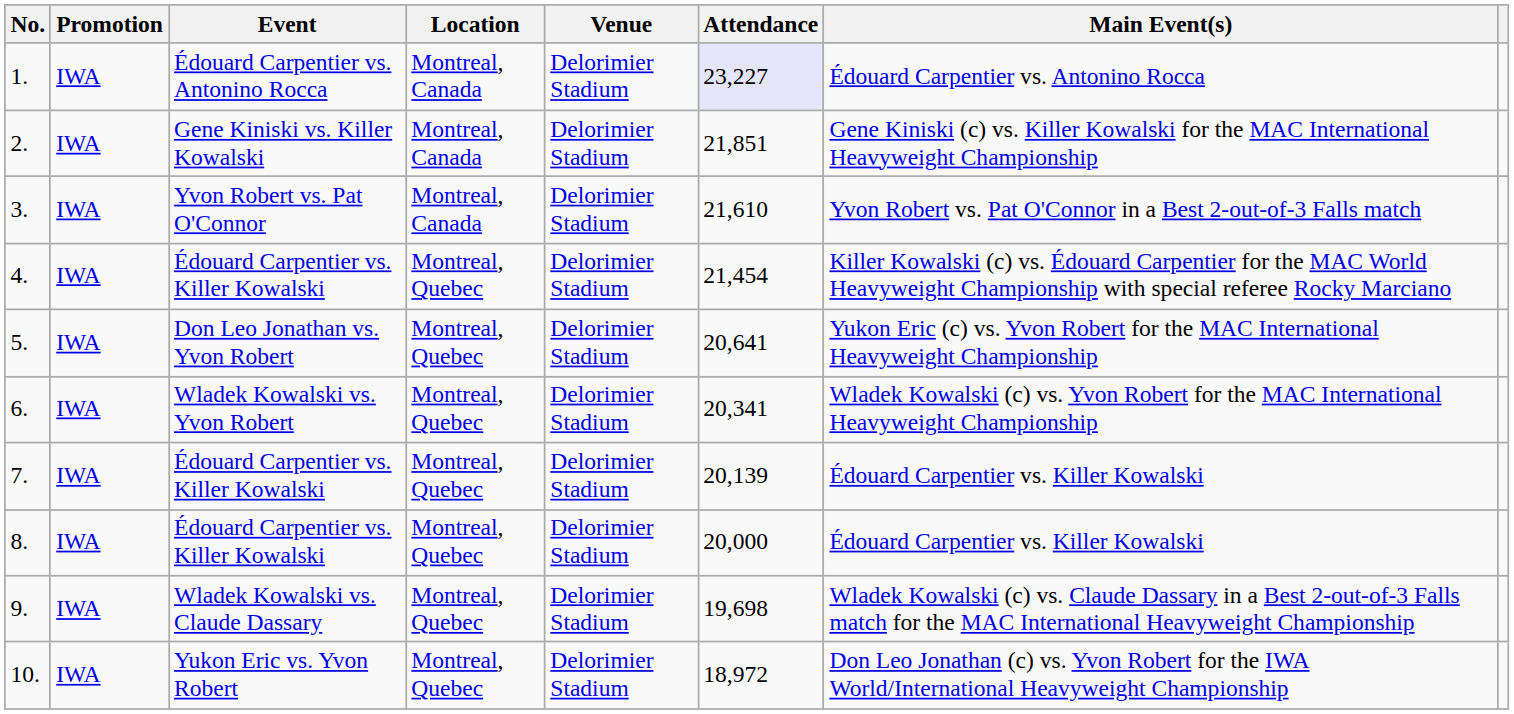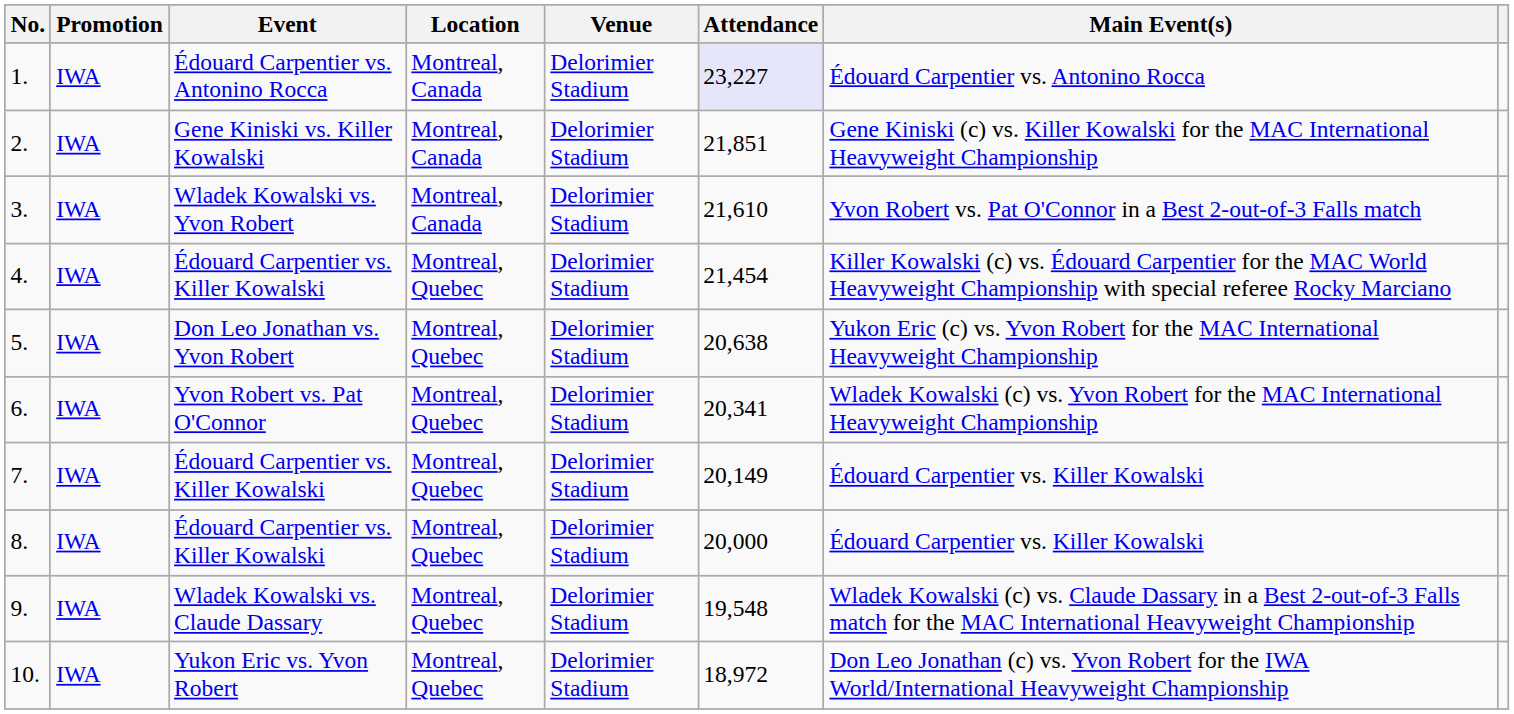 <table class="wikitable sortable" style="font-size:85%;">
 <tr>
 <th>No.</th>
 <th>Promotion</th>
 <th>Event</th>
 <th>Location</th>
 <th>Venue</th>
 <th>Attendance</th>
 <th class=unsortable>Main Event(s)</th>
 <th class=unsortable></th>
 </tr>
 <tr>
 <td>1.</td>
 <td><a href='#'>IWA</a></td>
 <td><a href='#'>Édouard Carpentier vs. Antonino Rocca</a> <br> </td>
 <td><a href='#'>Montreal</a>, <a href='#'>Canada</a></td>
 <td><a href='#'>Delorimier Stadium</a></td>
 <td style="background: lavender;">23,227</td>
 <td><a href='#'>Édouard Carpentier</a> vs. <a href='#'>Antonino Rocca</a></td>
 <td></td>
 </tr>
 <tr>
 <td>2.</td>
 <td><a href='#'>IWA</a></td>
 <td><a href='#'>Gene Kiniski vs. Killer Kowalski</a> <br> </td>
 <td><a href='#'>Montreal</a>, <a href='#'>Canada</a></td>
 <td><a href='#'>Delorimier Stadium</a></td>
 <td>21,851</td>
 <td><a href='#'>Gene Kiniski</a> (c) vs. <a href='#'>Killer Kowalski</a> for the <a href='#'>MAC International Heavyweight Championship</a></td>
 <td></td>
 </tr>
 <tr>
 <td>3.</td>
 <td><a href='#'>IWA</a></td>
-<td><a href='#'>Yvon Robert vs. Pat O'Connor</a> <br> </td>
+<td><a href='#'>Wladek Kowalski vs. Yvon Robert</a> <br> </td>
 <td><a href='#'>Montreal</a>, <a href='#'>Canada</a></td>
 <td><a href='#'>Delorimier Stadium</a></td>
 <td>21,610</td>
 <td><a href='#'>Yvon Robert</a> vs. <a href='#'>Pat O'Connor</a> in a <a href='#'>Best 2-out-of-3 Falls match</a></td>
 <td></td>
 </tr>
 <tr>
 <td>4.</td>
 <td><a href='#'>IWA</a></td>
 <td><a href='#'>Édouard Carpentier vs. Killer Kowalski</a> <br> </td>
 <td><a href='#'>Montreal</a>, <a href='#'>Quebec</a></td>
 <td><a href='#'>Delorimier Stadium</a></td>
 <td>21,454</td>
 <td><a href='#'>Killer Kowalski</a> (c) vs. <a href='#'>Édouard Carpentier</a> for the <a href='#'>MAC World Heavyweight Championship</a> with special referee <a href='#'>Rocky Marciano</a></td>
 <td></td>
 </tr>
 <tr>
 <td>5.</td>
 <td><a href='#'>IWA</a></td>
 <td><a href='#'>Don Leo Jonathan vs. Yvon Robert</a> <br> </td>
 <td><a href='#'>Montreal</a>, <a href='#'>Quebec</a></td>
 <td><a href='#'>Delorimier Stadium</a></td>
-<td>20,641</td>
+<td>20,638</td>
 <td><a href='#'>Yukon Eric</a> (c) vs. <a href='#'>Yvon Robert</a> for the <a href='#'>MAC International Heavyweight Championship</a></td>
 <td></td>
 </tr>
 <tr>
 <td>6.</td>
 <td><a href='#'>IWA</a></td>
-<td><a href='#'>Wladek Kowalski vs. Yvon Robert</a> <br> </td>
+<td><a href='#'>Yvon Robert vs. Pat O'Connor</a> <br> </td>
 <td><a href='#'>Montreal</a>, <a href='#'>Quebec</a></td>
 <td><a href='#'>Delorimier Stadium</a></td>
 <td>20,341</td>
 <td><a href='#'>Wladek Kowalski</a> (c) vs. <a href='#'>Yvon Robert</a> for the <a href='#'>MAC International Heavyweight Championship</a></td>
 <td></td>
 </tr>
 <tr>
 <td>7.</td>
 <td><a href='#'>IWA</a></td>
 <td><a href='#'>Édouard Carpentier vs. Killer Kowalski</a> <br> </td>
 <td><a href='#'>Montreal</a>, <a href='#'>Quebec</a></td>
 <td><a href='#'>Delorimier Stadium</a></td>
-<td>20,139</td>
+<td>20,149</td>
 <td><a href='#'>Édouard Carpentier</a> vs. <a href='#'>Killer Kowalski</a></td>
 <td></td>
 </tr>
 <tr>
 <td>8.</td>
 <td><a href='#'>IWA</a></td>
 <td><a href='#'>Édouard Carpentier vs. Killer Kowalski</a> <br> </td>
 <td><a href='#'>Montreal</a>, <a href='#'>Quebec</a></td>
 <td><a href='#'>Delorimier Stadium</a></td>
 <td>20,000</td>
 <td><a href='#'>Édouard Carpentier</a> vs. <a href='#'>Killer Kowalski</a></td>
 <td></td>
 </tr>
 <tr>
 <td>9.</td>
 <td><a href='#'>IWA</a></td>
 <td><a href='#'>Wladek Kowalski vs. Claude Dassary</a> <br> </td>
 <td><a href='#'>Montreal</a>, <a href='#'>Quebec</a></td>
 <td><a href='#'>Delorimier Stadium</a></td>
-<td>19,698</td>
+<td>19,548</td>
 <td><a href='#'>Wladek Kowalski</a> (c) vs. <a href='#'>Claude Dassary</a> in a <a href='#'>Best 2-out-of-3 Falls match</a> for the <a href='#'>MAC International Heavyweight Championship</a></td>
 <td></td>
 </tr>
 <tr>
 <td>10.</td>
 <td><a href='#'>IWA</a></td>
 <td><a href='#'>Yukon Eric vs. Yvon Robert</a> <br> </td>
 <td><a href='#'>Montreal</a>, <a href='#'>Quebec</a></td>
 <td><a href='#'>Delorimier Stadium</a></td>
 <td>18,972</td>
 <td><a href='#'>Don Leo Jonathan</a> (c) vs. <a href='#'>Yvon Robert</a> for the <a href='#'>IWA World/International Heavyweight Championship</a></td>
 <td></td>
 </tr>
 </table>
